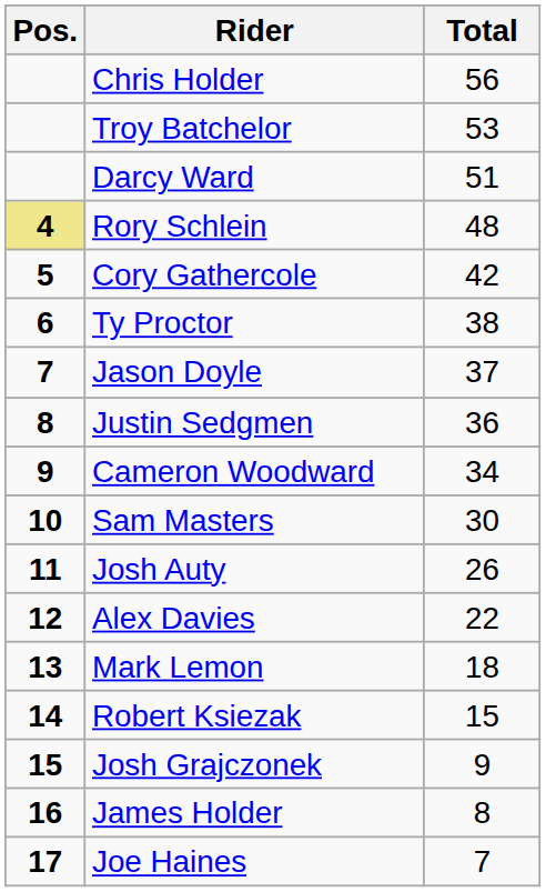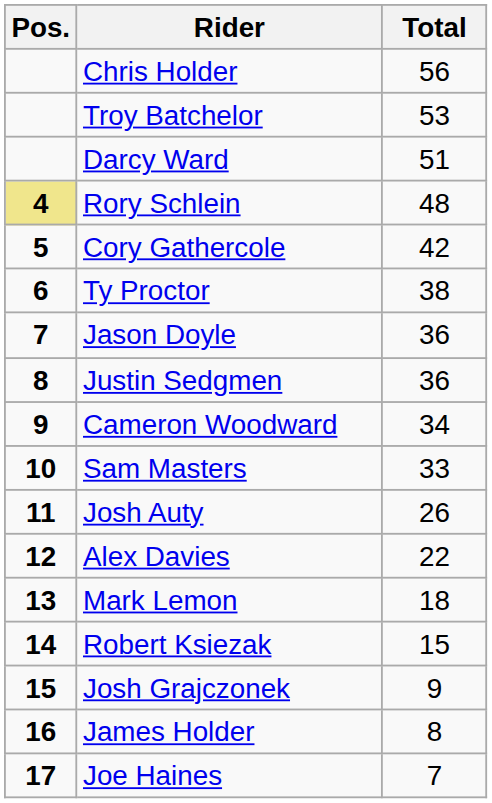 <table class="wikitable" style="font-size: 95%">
 <tr>
 <th width=20px>Pos.</th>
 <th width=160px>Rider</th>
 <th width=50px>Total</th>
 </tr>
 <tr align="center" >
 <td></td>
 <td align="left"><a href='#'>Chris Holder</a></td>
 <td>56</td>
 </tr>
 <tr align="center" >
 <td></td>
 <td align="left"><a href='#'>Troy Batchelor</a></td>
 <td>53</td>
 </tr>
 <tr align="center" >
 <td></td>
 <td align="left"><a href='#'>Darcy Ward</a></td>
 <td>51</td>
 </tr>
 <tr align="center">
 <td style="background: khaki;"><strong>4</strong></td>
 <td align="left"><a href='#'>Rory Schlein</a></td>
 <td>48</td>
 </tr>
 <tr align="center">
 <td><strong>5</strong></td>
 <td align="left"><a href='#'>Cory Gathercole</a></td>
 <td>42</td>
 </tr>
 <tr align="center">
 <td><strong>6</strong></td>
 <td align="left"><a href='#'>Ty Proctor</a></td>
 <td>38</td>
 </tr>
 <tr align="center">
 <td><strong>7</strong></td>
 <td align="left"><a href='#'>Jason Doyle</a></td>
-<td>37</td>
+<td>36</td>
 </tr>
 <tr align="center">
 <td><strong>8</strong></td>
 <td align="left"><a href='#'>Justin Sedgmen</a></td>
 <td>36</td>
 </tr>
 <tr align="center">
 <td><strong>9</strong></td>
 <td align="left"><a href='#'>Cameron Woodward</a></td>
 <td>34</td>
 </tr>
 <tr align="center">
 <td><strong>10</strong></td>
 <td align="left"><a href='#'>Sam Masters</a></td>
-<td>30</td>
+<td>33</td>
 </tr>
 <tr align="center">
 <td><strong>11</strong></td>
 <td align="left"><a href='#'>Josh Auty</a></td>
 <td>26</td>
 </tr>
 <tr align="center">
 <td><strong>12</strong></td>
 <td align="left"><a href='#'>Alex Davies</a></td>
 <td>22</td>
 </tr>
 <tr align="center">
 <td><strong>13</strong></td>
 <td align="left"><a href='#'>Mark Lemon</a></td>
 <td>18</td>
 </tr>
 <tr align="center">
 <td><strong>14</strong></td>
 <td align="left"><a href='#'>Robert Ksiezak</a></td>
 <td>15</td>
 </tr>
 <tr align="center">
 <td><strong>15</strong></td>
 <td align="left"><a href='#'>Josh Grajczonek</a></td>
 <td>9</td>
 </tr>
 <tr align="center">
 <td><strong>16</strong></td>
 <td align="left"><a href='#'>James Holder</a></td>
 <td>8</td>
 </tr>
 <tr align="center">
 <td><strong>17</strong></td>
 <td align="left"><a href='#'>Joe Haines</a></td>
 <td>7</td>
 </tr>
 </table>
